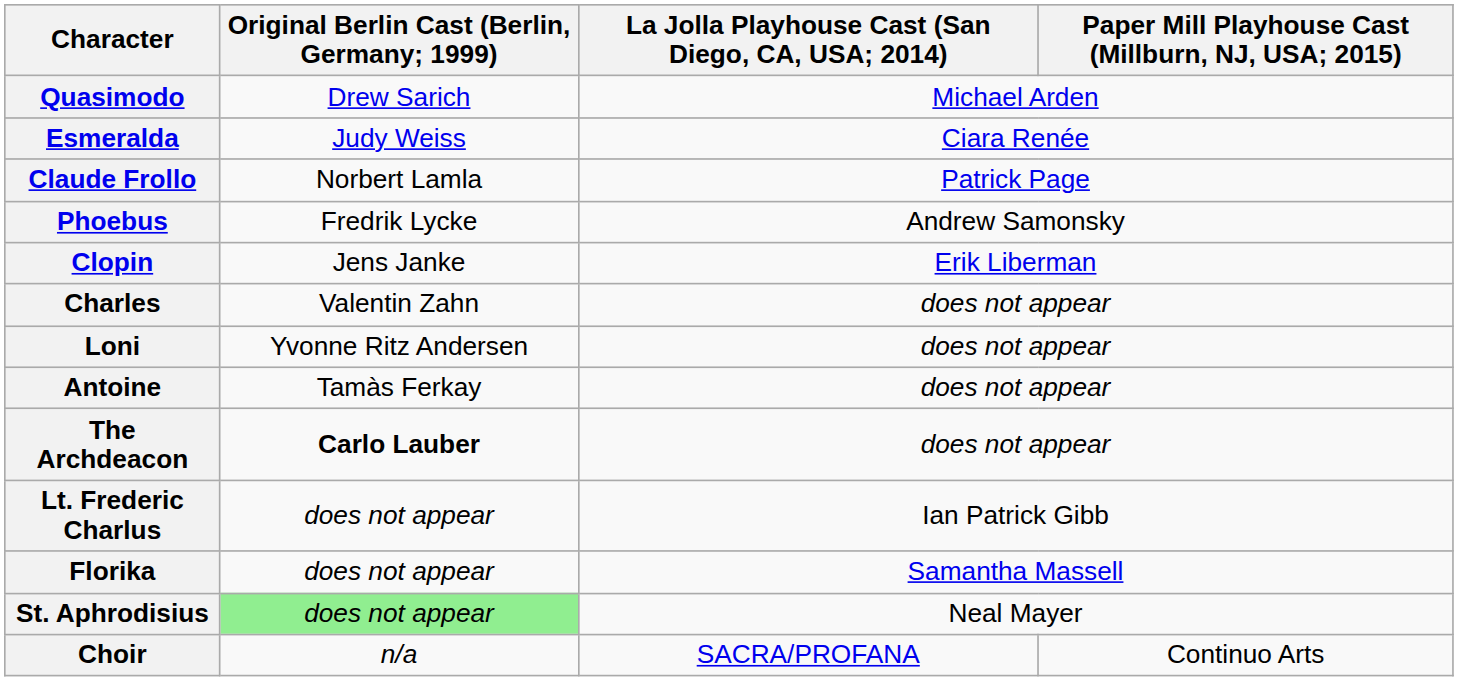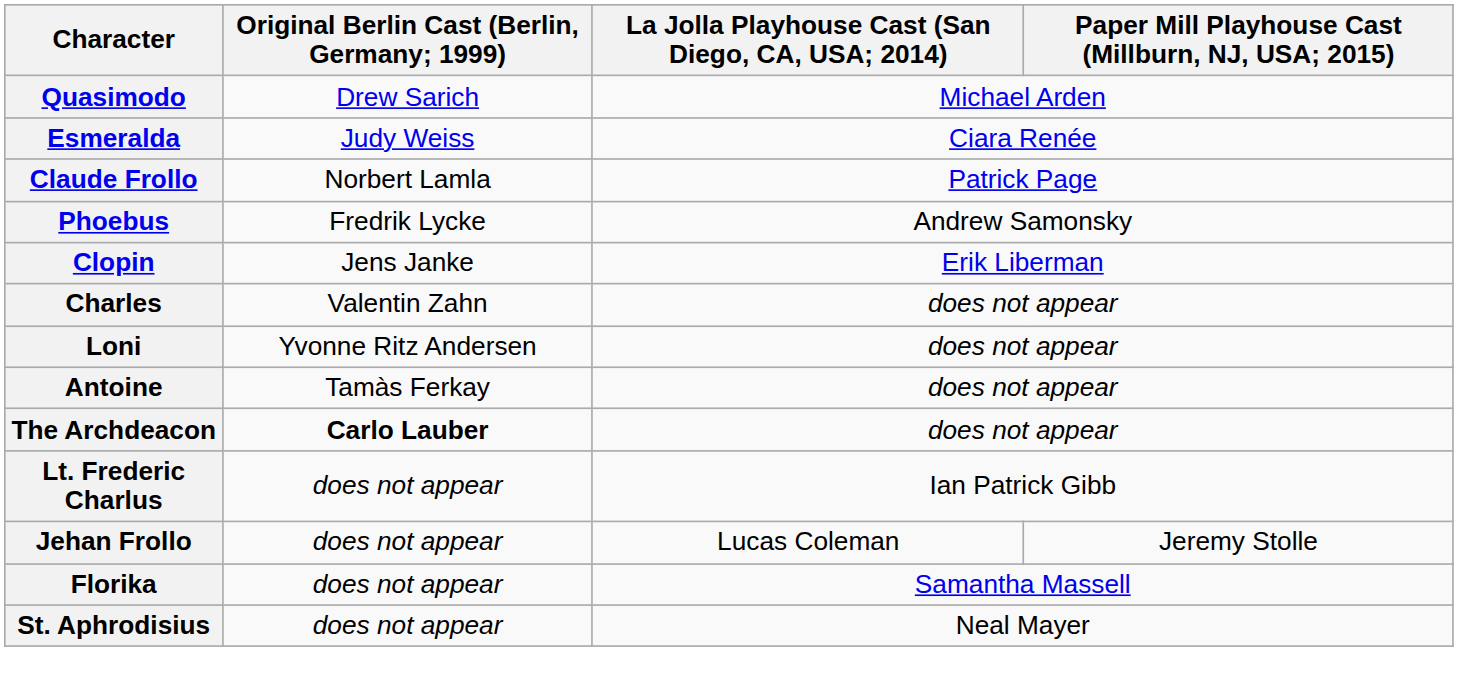 <table class="wikitable sortable" style="font-size: 100%; width:100%; text-align: center">
 <tr>
 <th scope="col">Character</th>
 <th scope="col" class="unsortable">Original Berlin Cast (Berlin, Germany; 1999)</th>
 <th scope="col" class="unsortable">La Jolla Playhouse Cast (San Diego, CA, USA; 2014)</th>
 <th scope="col" class="unsortable">Paper Mill Playhouse Cast (Millburn, NJ, USA; 2015)</th>
 </tr>
 <tr>
 <th scope="row"><a href='#'>Quasimodo</a></th>
 <td align="center" colspan="1"><a href='#'>Drew Sarich</a></td>
 <td align="center" colspan="2"><a href='#'>Michael Arden</a></td>
 </tr>
 <tr>
 <th scope="row"><a href='#'>Esmeralda</a></th>
 <td align="center" colspan="1"><a href='#'>Judy Weiss</a></td>
 <td align="center" colspan="2"><a href='#'>Ciara Renée</a></td>
 </tr>
 <tr>
 <th scope="row"><a href='#'>Claude Frollo</a></th>
 <td align="center" colspan="1">Norbert Lamla</td>
 <td align="center" colspan="2"><a href='#'>Patrick Page</a></td>
 </tr>
 <tr>
 <th scope="row"><a href='#'>Phoebus</a></th>
 <td align="center" colspan="1">Fredrik Lycke</td>
 <td align="center" colspan="2">Andrew Samonsky</td>
 </tr>
 <tr>
 <th scope="row"><a href='#'>Clopin</a></th>
 <td align="center" colspan="1">Jens Janke</td>
 <td align="center" colspan="2"><a href='#'>Erik Liberman</a></td>
 </tr>
 <tr>
 <th scope="row">Charles</th>
 <td align="center" colspan="1">Valentin Zahn</td>
 <td colspan="2" align="center"><em>does not appear</em></td>
 </tr>
 <tr>
 <th scope="row">Loni</th>
 <td align="center" colspan="1">Yvonne Ritz Andersen</td>
 <td colspan="2" align="center"><em>does not appear</em></td>
 </tr>
 <tr>
 <th scope="row">Antoine</th>
 <td align="center" colspan="1">Tamàs Ferkay</td>
 <td colspan="2" align="center"><em>does not appear</em></td>
 </tr>
 <tr>
 <th scope="row">The Archdeacon</th>
 <td align="center" colspan="1"><strong>Carlo Lauber</strong></td>
 <td colspan="2" align="center"><em>does not appear</em></td>
 </tr>
 <tr>
 <th scope="row">Lt. Frederic Charlus</th>
 <td align="center" colspan="1"><em>does not appear</em></td>
 <td align="center" colspan="2">Ian Patrick Gibb</td>
 </tr>
 <tr>
+<th scope="row">Jehan Frollo</th>
+<td align="center" colspan="1"><em>does not appear</em></td>
+<td align="center" colspan="1">Lucas Coleman</td>
+<td align="center" colspan="1">Jeremy Stolle</td>
+</tr>
+<tr>
 <th scope="row">Florika</th>
 <td align="center" colspan="1"><em>does not appear</em></td>
 <td align="center" colspan="2"><a href='#'>Samantha Massell</a></td>
 </tr>
 <tr>
 <th scope="row">St. Aphrodisius</th>
-<td align="center" colspan="1" style="background: lightgreen;"><em>does not appear</em></td>
+<td align="center" colspan="1"><em>does not appear</em></td>
 <td align="center" colspan="2">Neal Mayer</td>
 </tr>
-<tr>
-<th scope="row">Choir</th>
-<td align="center" colspan="1"><em>n/a</em></td>
-<td align="center" colspan="1"><a href='#'>SACRA/PROFANA</a></td>
-<td align="center" colspan= "1">Continuo Arts</td>
-</tr>
 </table>
